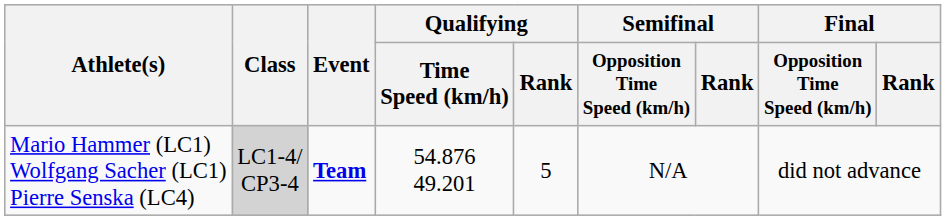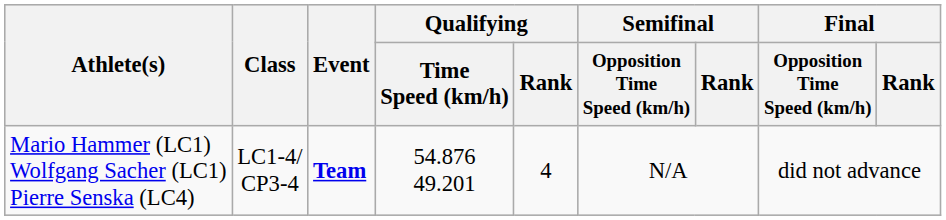 <table class=wikitable style="font-size:90%">
 <tr>
 <th rowspan="2">Athlete(s)</th>
 <th rowspan="2">Class</th>
 <th rowspan="2">Event</th>
 <th colspan="2">Qualifying</th>
 <th colspan="2">Semifinal</th>
 <th colspan="2">Final</th>
 </tr>
 <tr>
 <th>Time<br>Speed (km/h)</th>
 <th>Rank</th>
 <th style="line-height:1em"><small>Opposition<br>Time<br>Speed (km/h)</small></th>
 <th>Rank</th>
 <th style="line-height:1em"><small>Opposition<br>Time<br>Speed (km/h)</small></th>
 <th>Rank</th>
 </tr>
 <tr>
 <td><a href='#'>Mario Hammer</a> (LC1)<br><a href='#'>Wolfgang Sacher</a> (LC1)<br><a href='#'>Pierre Senska</a> (LC4)</td>
-<td align=center style="background: lightgrey;">LC1-4/<br>CP3-4</td>
+<td align=center>LC1-4/<br>CP3-4</td>
 <td><strong><a href='#'>Team</a></strong></td>
 <td style="text-align:center;">54.876<br>49.201</td>
-<td style="text-align:center;">5</td>
+<td style="text-align:center;">4</td>
 <td style="text-align:center;" colspan="2">N/A</td>
 <td style="text-align:center;" colspan="2">did not advance</td>
 </tr>
 </table>
